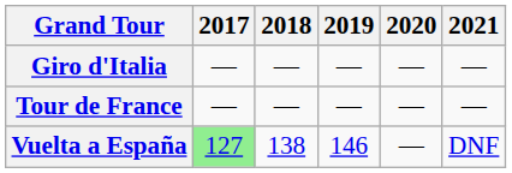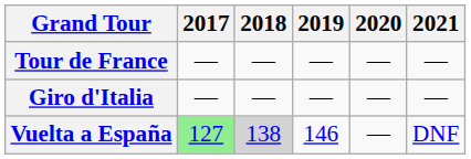 <table class="wikitable plainrowheaders">
 <tr>
 <th scope="col"><a href='#'>Grand Tour</a></th>
 <th scope="col">2017</th>
 <th scope="col">2018</th>
 <th scope="col">2019</th>
 <th scope="col">2020</th>
 <th scope="col">2021</th>
 </tr>
 <tr style="text-align:center;">
-<th scope="row"> <a href='#'>Giro d'Italia</a></th>
+<th scope="row"> <a href='#'>Tour de France</a></th>
 <td>—</td>
 <td>—</td>
 <td>—</td>
 <td>—</td>
 <td>—</td>
 </tr>
 <tr style="text-align:center;">
-<th scope="row"> <a href='#'>Tour de France</a></th>
+<th scope="row"> <a href='#'>Giro d'Italia</a></th>
 <td>—</td>
 <td>—</td>
 <td>—</td>
 <td>—</td>
 <td>—</td>
 </tr>
 <tr style="text-align:center;">
 <th scope="row"> <a href='#'>Vuelta a España</a></th>
 <td style="background: lightgreen;"><a href='#'>127</a></td>
-<td><a href='#'>138</a></td>
+<td style="background: lightgrey;"><a href='#'>138</a></td>
 <td><a href='#'>146</a></td>
 <td>—</td>
 <td><a href='#'>DNF</a></td>
 </tr>
 </table>
